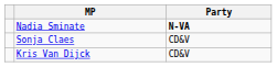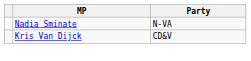 <table class="sortable wikitable">
 <tr>
 <th class="unsortable"> </th>
 <th style="width:220px;">MP</th>
 <th style="width:150px;">Party</th>
 </tr>
 <tr>
 <td></td>
 <td><a href='#'>Nadia Sminate</a></td>
-<td><strong>N-VA</strong></td>
-</tr>
-<tr>
-<td></td>
-<td><a href='#'>Sonja Claes</a></td>
-<td>CD&V</td>
+<td>N-VA</td>
 </tr>
 <tr>
 <td></td>
 <td><a href='#'>Kris Van Dijck</a></td>
 <td>CD&V</td>
 </tr>
 </table>
